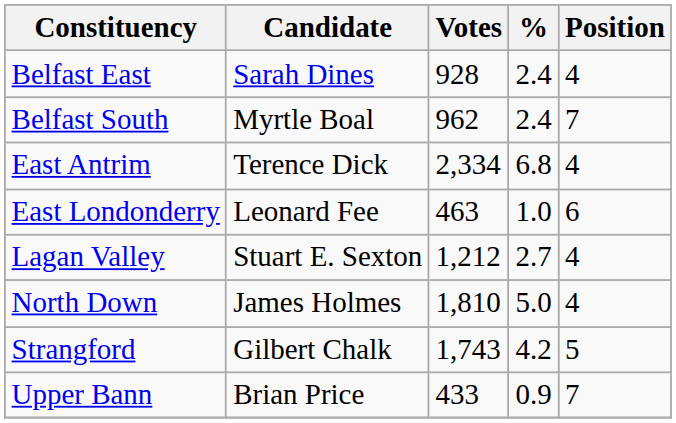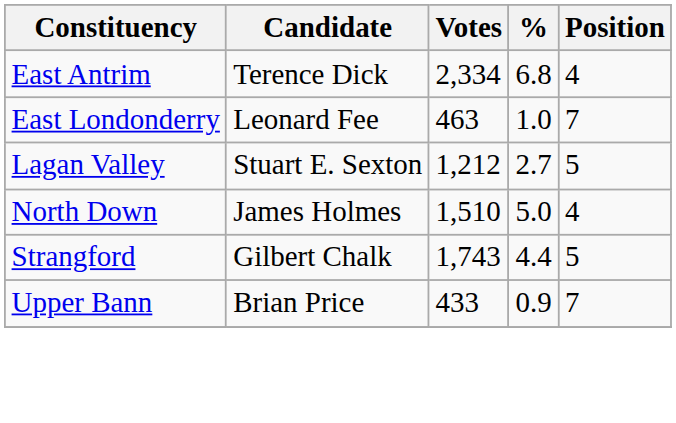 <table class="wikitable sortable">
 <tr>
 <th>Constituency</th>
 <th>Candidate</th>
 <th>Votes</th>
 <th>%</th>
 <th>Position</th>
-</tr>
-<tr>
-<td><a href='#'>Belfast East</a></td>
-<td><a href='#'>Sarah Dines</a></td>
-<td>928</td>
-<td>2.4</td>
-<td>4</td>
-</tr>
-<tr>
-<td><a href='#'>Belfast South</a></td>
-<td>Myrtle Boal</td>
-<td>962</td>
-<td>2.4</td>
-<td>7</td>
 </tr>
 <tr>
 <td><a href='#'>East Antrim</a></td>
 <td>Terence Dick</td>
 <td>2,334</td>
 <td>6.8</td>
 <td>4</td>
 </tr>
 <tr>
 <td><a href='#'>East Londonderry</a></td>
 <td>Leonard Fee</td>
 <td>463</td>
 <td>1.0</td>
-<td>6</td>
+<td>7</td>
 </tr>
 <tr>
 <td><a href='#'>Lagan Valley</a></td>
 <td>Stuart E. Sexton</td>
 <td>1,212</td>
 <td>2.7</td>
-<td>4</td>
+<td>5</td>
 </tr>
 <tr>
 <td><a href='#'>North Down</a></td>
 <td>James Holmes</td>
-<td>1,810</td>
+<td>1,510</td>
 <td>5.0</td>
 <td>4</td>
 </tr>
 <tr>
 <td><a href='#'>Strangford</a></td>
 <td>Gilbert Chalk</td>
 <td>1,743</td>
-<td>4.2</td>
+<td>4.4</td>
 <td>5</td>
 </tr>
 <tr>
 <td><a href='#'>Upper Bann</a></td>
 <td>Brian Price</td>
 <td>433</td>
 <td>0.9</td>
 <td>7</td>
 </tr>
 <tr>
 </tr>
 </table>
